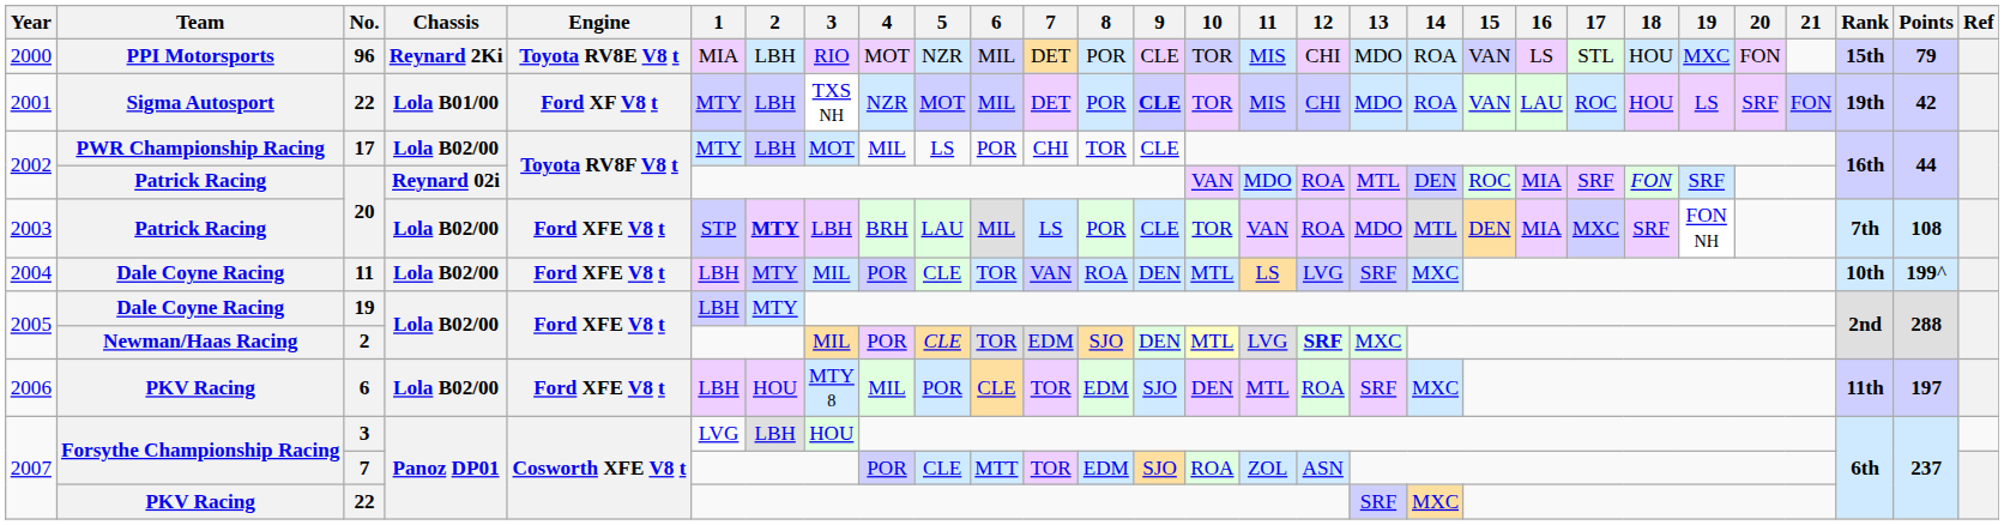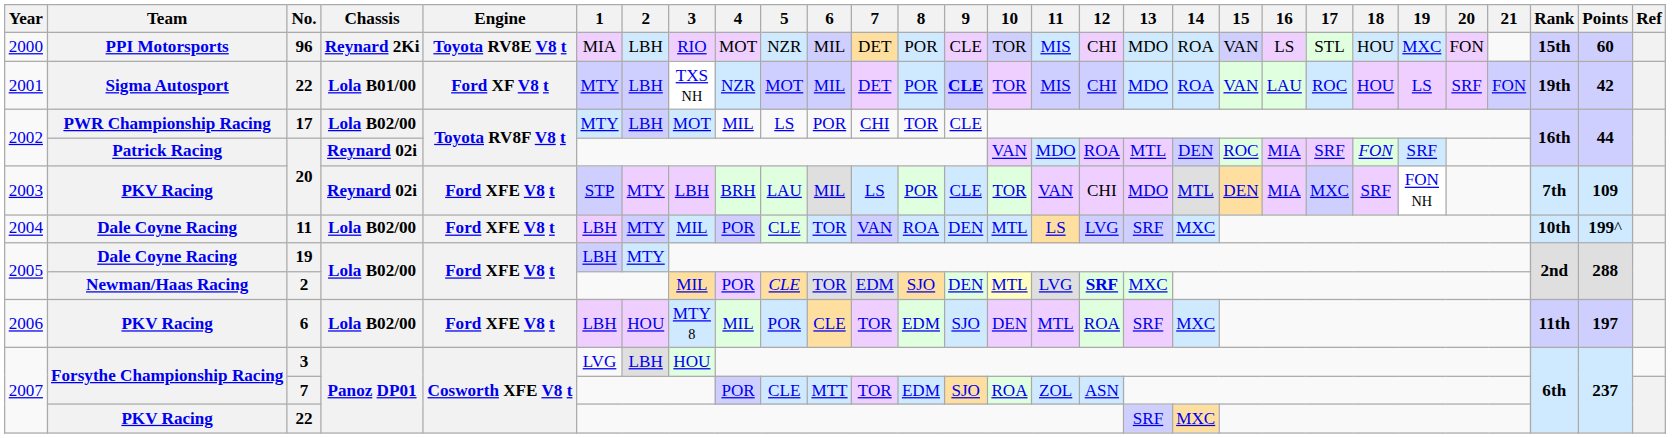 <table class="wikitable" style="text-align:center; font-size:85%">
 <tr>
 <th>Year</th>
 <th>Team</th>
 <th>No.</th>
 <th>Chassis</th>
 <th>Engine</th>
 <th>1</th>
 <th>2</th>
 <th>3</th>
 <th>4</th>
 <th>5</th>
 <th>6</th>
 <th>7</th>
 <th>8</th>
 <th>9</th>
 <th>10</th>
 <th>11</th>
 <th>12</th>
 <th>13</th>
 <th>14</th>
 <th>15</th>
 <th>16</th>
 <th>17</th>
 <th>18</th>
 <th>19</th>
 <th>20</th>
 <th>21</th>
 <th>Rank</th>
 <th>Points</th>
 <th>Ref</th>
 </tr>
 <tr>
 <td><a href='#'>2000</a></td>
 <th nowrap><a href='#'>PPI Motorsports</a></th>
 <th>96</th>
 <th nowrap><a href='#'>Reynard</a> 2Ki</th>
 <th nowrap><a href='#'>Toyota</a> RV8E <a href='#'>V8</a> <a href='#'>t</a></th>
 <td style="background:#EFCFFF;">MIA<br></td>
 <td style="background:#CFEAFF;">LBH<br></td>
 <td style="background:#EFCFFF;"><a href='#'>RIO</a><br></td>
 <td style="background:#EFCFFF;">MOT<br></td>
 <td style="background:#CFEAFF;">NZR<br></td>
 <td style="background:#CFCFFF;">MIL<br></td>
 <td style="background:#FFDF9F;">DET<br></td>
 <td style="background:#CFEAFF;">POR<br></td>
 <td style="background:#EFCFFF;">CLE<br></td>
 <td style="background:#CFCFFF;">TOR<br></td>
 <td style="background:#CFEAFF;"><a href='#'>MIS</a><br></td>
 <td style="background:#EFCFFF;">CHI<br></td>
 <td style="background:#CFEAFF;">MDO<br></td>
 <td style="background:#CFEAFF;">ROA<br></td>
 <td style="background:#CFCFFF;">VAN<br></td>
 <td style="background:#EFCFFF;">LS<br></td>
 <td style="background:#dfffdf;">STL<br></td>
 <td style="background:#CFEAFF;">HOU<br></td>
 <td style="background:#CFEAFF;"><a href='#'>MXC</a><br></td>
 <td style="background:#EFCFFF;">FON<br></td>
 <td></td>
 <td style="background:#CFCFFF;"><strong>15th</strong></td>
-<td style="background:#CFCFFF;"><strong>79</strong></td>
+<td style="background:#CFCFFF;"><strong>60</strong></td>
 <th></th>
 </tr>
 <tr>
 <td><a href='#'>2001</a></td>
 <th nowrap><a href='#'>Sigma Autosport</a></th>
 <th>22</th>
 <th nowrap><a href='#'>Lola</a> B01/00</th>
 <th nowrap><a href='#'>Ford</a> XF <a href='#'>V8</a> <a href='#'>t</a></th>
 <td style="background:#CFCFFF;"><a href='#'>MTY</a><br></td>
 <td style="background:#CFCFFF;"><a href='#'>LBH</a><br></td>
 <td style="background:#FFFFFF;"><a href='#'>TXS</a><br><small>NH</small></td>
 <td style="background:#CFEAFF;"><a href='#'>NZR</a><br></td>
 <td style="background:#CFCFFF;"><a href='#'>MOT</a><br></td>
 <td style="background:#CFCFFF;"><a href='#'>MIL</a><br></td>
 <td style="background:#efcfff;"><a href='#'>DET</a><br></td>
 <td style="background:#CFEAFF;"><a href='#'>POR</a><br></td>
 <td style="background:#CFCFFF;"><strong><a href='#'>CLE</a><br></strong></td>
 <td style="background:#efcfff;"><a href='#'>TOR</a><br></td>
 <td style="background:#CFCFFF;"><a href='#'>MIS</a><br></td>
 <td style="background:#CFCFFF;"><a href='#'>CHI</a><br></td>
 <td style="background:#CFEAFF;"><a href='#'>MDO</a><br></td>
 <td style="background:#CFEAFF;"><a href='#'>ROA</a><br></td>
 <td style="background:#dfffdf;"><a href='#'>VAN</a><br></td>
 <td style="background:#dfffdf;"><a href='#'>LAU</a><br></td>
 <td style="background:#CFEAFF;"><a href='#'>ROC</a><br></td>
 <td style="background:#efcfff;"><a href='#'>HOU</a><br></td>
 <td style="background:#efcfff;"><a href='#'>LS</a><br></td>
 <td style="background:#efcfff;"><a href='#'>SRF</a><br></td>
 <td style="background:#CFCFFF;"><a href='#'>FON</a><br></td>
 <td style="background:#CFCFFF;"><strong>19th</strong></td>
 <td style="background:#CFCFFF;"><strong>42</strong></td>
 <th></th>
 </tr>
 <tr>
 <td rowspan=2><a href='#'>2002</a></td>
 <th nowrap><a href='#'>PWR Championship Racing</a></th>
 <th>17</th>
 <th nowrap><a href='#'>Lola</a> B02/00</th>
 <th rowspan=2 nowrap><a href='#'>Toyota</a> RV8F <a href='#'>V8</a> <a href='#'>t</a></th>
 <td style="background:#CFEAFF;"><a href='#'>MTY</a><br></td>
 <td style="background:#CFCFFF;"><a href='#'>LBH</a><br></td>
 <td style="background:#CFEAFF;"><a href='#'>MOT</a><br></td>
 <td><a href='#'>MIL</a></td>
 <td><a href='#'>LS</a></td>
 <td><a href='#'>POR</a></td>
 <td><a href='#'>CHI</a></td>
 <td><a href='#'>TOR</a></td>
 <td><a href='#'>CLE</a></td>
 <td colspan=12></td>
 <td rowspan=2 style="background:#CFCFFF;"><strong>16th</strong></td>
 <td rowspan=2 style="background:#CFCFFF;"><strong>44</strong></td>
 <th rowspan=2></th>
 </tr>
 <tr>
 <th nowrap><a href='#'>Patrick Racing</a></th>
 <th rowspan=2>20</th>
 <th nowrap><a href='#'>Reynard</a> 02i</th>
 <td colspan=9></td>
 <td style="background:#EFCFFF;"><a href='#'>VAN</a><br></td>
 <td style="background:#CFEAFF;"><a href='#'>MDO</a><br></td>
 <td style="background:#EFCFFF;"><a href='#'>ROA</a><br></td>
 <td style="background:#EFCFFF;"><a href='#'>MTL</a><br></td>
 <td style="background:#CFCFFF;"><a href='#'>DEN</a><br></td>
 <td style="background:#DFFFDF;"><a href='#'>ROC</a><br></td>
 <td style="background:#EFCFFF;"><a href='#'>MIA</a><br></td>
 <td style="background:#EFCFFF;"><a href='#'>SRF</a><br></td>
 <td style="background:#DFFFDF;"><em><a href='#'>FON</a></em><br></td>
 <td style="background:#CFEAFF;"><a href='#'>SRF</a><br></td>
 <td colspan=2></td>
 </tr>
 <tr>
 <td><a href='#'>2003</a></td>
-<th nowrap><a href='#'>Patrick Racing</a></th>
-<th nowrap><a href='#'>Lola</a> B02/00</th>
+<th nowrap><a href='#'>PKV Racing</a></th>
+<th nowrap><a href='#'>Reynard</a> 02i</th>
 <th nowrap><a href='#'>Ford</a> XFE <a href='#'>V8</a> <a href='#'>t</a></th>
 <td style="background:#CFCFFF;"><a href='#'>STP</a><br></td>
-<td style="background:#EFCFFF;"><strong><a href='#'>MTY</a><br></strong></td>
+<td style="background:#EFCFFF;"><a href='#'>MTY</a><br></td>
 <td style="background:#EFCFFF;"><a href='#'>LBH</a><br></td>
 <td style="background:#DFFFDF;"><a href='#'>BRH</a><br></td>
 <td style="background:#DFFFDF;"><a href='#'>LAU</a><br></td>
 <td style="background:#DFDFDF;"><a href='#'>MIL</a><br></td>
 <td style="background:#CFEAFF;"><a href='#'>LS</a><br></td>
 <td style="background:#DFFFDF;"><a href='#'>POR</a><br></td>
 <td style="background:#CFEAFF;"><a href='#'>CLE</a><br></td>
 <td style="background:#DFFFDF;"><a href='#'>TOR</a><br></td>
 <td style="background:#EFCFFF;"><a href='#'>VAN</a><br></td>
-<td style="background:#EFCFFF;"><a href='#'>ROA</a><br></td>
+<td style="background:#EFCFFF;">CHI<br></td>
 <td style="background:#EFCFFF;"><a href='#'>MDO</a><br></td>
 <td style="background:#DFDFDF;"><a href='#'>MTL</a><br></td>
 <td style="background:#FFDF9F;"><a href='#'>DEN</a><br></td>
 <td style="background:#EFCFFF;"><a href='#'>MIA</a><br></td>
 <td style="background:#CFCFFF;"><a href='#'>MXC</a><br></td>
 <td style="background:#EFCFFF;"><a href='#'>SRF</a><br></td>
 <td style="background:#FFFFFF;"><a href='#'>FON</a><br><small>NH</small></td>
 <td colspan=2></td>
 <td style="background:#CFEAFF;"><strong>7th</strong></td>
-<td style="background:#CFEAFF;"><strong>108</strong></td>
+<td style="background:#CFEAFF;"><strong>109</strong></td>
 <th></th>
 </tr>
 <tr>
 <td><a href='#'>2004</a></td>
 <th nowrap><a href='#'>Dale Coyne Racing</a></th>
 <th>11</th>
 <th nowrap><a href='#'>Lola</a> B02/00</th>
 <th nowrap><a href='#'>Ford</a> XFE <a href='#'>V8</a> <a href='#'>t</a></th>
 <td style="background:#EFCFFF;"><a href='#'>LBH</a><br></td>
 <td style="background:#CFCFFF;"><a href='#'>MTY</a><br></td>
 <td style="background:#CFEAFF;"><a href='#'>MIL</a><br></td>
 <td style="background:#CFCFFF;"><a href='#'>POR</a><br></td>
 <td style="background:#DFFFDF;"><a href='#'>CLE</a><br></td>
 <td style="background:#CFEAFF;"><a href='#'>TOR</a><br></td>
 <td style="background:#CFCFFF;"><a href='#'>VAN</a><br></td>
 <td style="background:#CFEAFF;"><a href='#'>ROA</a><br></td>
 <td style="background:#CFEAFF;"><a href='#'>DEN</a><br></td>
 <td style="background:#CFEAFF;"><a href='#'>MTL</a><br></td>
 <td style="background:#FFDF9F;"><a href='#'>LS</a><br></td>
 <td style="background:#CFCFFF;"><a href='#'>LVG</a><br></td>
 <td style="background:#CFCFFF;"><a href='#'>SRF</a><br></td>
 <td style="background:#CFEAFF;"><a href='#'>MXC</a><br></td>
 <td colspan=7></td>
 <td style="background:#CFEAFF;"><strong>10th</strong></td>
 <td style="background:#CFEAFF;"><strong>199</strong>^</td>
 <th></th>
 </tr>
 <tr>
 <td rowspan=2><a href='#'>2005</a></td>
 <th nowrap><a href='#'>Dale Coyne Racing</a></th>
 <th>19</th>
 <th rowspan=2 nowrap><a href='#'>Lola</a> B02/00</th>
 <th rowspan=2 nowrap><a href='#'>Ford</a> XFE <a href='#'>V8</a> <a href='#'>t</a></th>
 <td style="background:#CFCFFF;"><a href='#'>LBH</a><br></td>
 <td style="background:#CFEAFF;"><a href='#'>MTY</a><br></td>
 <td colspan=19></td>
 <td rowspan=2 style="background:#DFDFDF;"><strong>2nd</strong></td>
 <td rowspan=2 style="background:#DFDFDF;"><strong>288</strong></td>
 <th rowspan=2></th>
 </tr>
 <tr>
 <th nowrap><a href='#'>Newman/Haas Racing</a></th>
 <th>2</th>
 <td colspan=2></td>
 <td style="background:#FFDF9F;"><a href='#'>MIL</a><br></td>
 <td style="background:#EFCFFF;"><a href='#'>POR</a><br></td>
 <td style="background:#FFDF9F;"><em><a href='#'>CLE</a></em><br></td>
 <td style="background:#DFDFDF;"><a href='#'>TOR</a><br></td>
 <td style="background:#DFDFDF;"><a href='#'>EDM</a><br></td>
 <td style="background:#FFDF9F;"><a href='#'>SJO</a><br></td>
 <td style="background:#DFFFDF;"><a href='#'>DEN</a><br></td>
 <td style="background:#FFFFBF;"><a href='#'>MTL</a><br></td>
 <td style="background:#DFDFDF;"><a href='#'>LVG</a><br></td>
 <td style="background:#DFFFDF;"><strong><a href='#'>SRF</a></strong><br></td>
 <td style="background:#DFFFDF;"><a href='#'>MXC</a><br></td>
 <td colspan=8></td>
 </tr>
 <tr>
 <td><a href='#'>2006</a></td>
 <th nowrap><a href='#'>PKV Racing</a></th>
 <th>6</th>
 <th nowrap><a href='#'>Lola</a> B02/00</th>
 <th nowrap><a href='#'>Ford</a> XFE <a href='#'>V8</a> <a href='#'>t</a></th>
 <td style="background:#EFCFFF;"><a href='#'>LBH</a><br></td>
 <td style="background:#EFCFFF;"><a href='#'>HOU</a><br></td>
 <td style="background:#CFEAFF;"><a href='#'>MTY</a><br><small>8 </small></td>
 <td style="background:#DFFFDF;"><a href='#'>MIL</a><br></td>
 <td style="background:#CFEAFF;"><a href='#'>POR</a><br></td>
 <td style="background:#FFDF9F;"><a href='#'>CLE</a><br></td>
 <td style="background:#EFCFFF;"><a href='#'>TOR</a><br></td>
 <td style="background:#DFFFDF;"><a href='#'>EDM</a><br></td>
 <td style="background:#CFEAFF;"><a href='#'>SJO</a><br></td>
 <td style="background:#EFCFFF;"><a href='#'>DEN</a><br></td>
 <td style="background:#EFCFFF;"><a href='#'>MTL</a><br></td>
 <td style="background:#DFFFDF;"><a href='#'>ROA</a><br></td>
 <td style="background:#EFCFFF;"><a href='#'>SRF</a><br></td>
 <td style="background:#CFEAFF;"><a href='#'>MXC</a><br></td>
 <td colspan=7></td>
 <td style="background:#CFCFFF;"><strong>11th</strong></td>
 <td style="background:#CFCFFF;"><strong>197</strong></td>
 <th></th>
 </tr>
 <tr>
 <td rowspan=3><a href='#'>2007</a></td>
 <th nowrap rowspan=2><a href='#'>Forsythe Championship Racing</a></th>
 <th>3</th>
 <th rowspan=3 nowrap><a href='#'>Panoz</a> <a href='#'>DP01</a></th>
 <th rowspan=3 nowrap><a href='#'>Cosworth</a> XFE <a href='#'>V8</a> <a href='#'>t</a></th>
 <td><a href='#'>LVG</a></td>
 <td style="background:#DFDFDF;"><a href='#'>LBH</a><br></td>
 <td style="background:#DFFFDF;"><a href='#'>HOU</a><br></td>
 <td colspan=18></td>
 <td rowspan=3 style="background:#CFEAFF;"><strong>6th</strong></td>
 <td rowspan=3 style="background:#CFEAFF;"><strong>237</strong></td>
 </tr>
 <tr>
 <th>7</th>
 <td colspan=3></td>
 <td style="background:#CFCFFF;"><a href='#'>POR</a><br></td>
 <td style="background:#CFEAFF;"><a href='#'>CLE</a><br></td>
 <td style="background:#CFEAFF;"><a href='#'>MTT</a><br></td>
 <td style="background:#EFCFFF;"><a href='#'>TOR</a><br></td>
 <td style="background:#CFEAFF;"><a href='#'>EDM</a><br></td>
 <td style="background:#FFDF9F;"><a href='#'>SJO</a><br></td>
 <td style="background:#DFFFDF;"><a href='#'>ROA</a><br></td>
 <td style="background:#CFEAFF;"><a href='#'>ZOL</a><br></td>
 <td style="background:#CFEAFF;"><a href='#'>ASN</a><br></td>
 <td colspan=9></td>
 <th rowspan=3></th>
 </tr>
 <tr>
 <th nowrap><a href='#'>PKV Racing</a></th>
 <th>22</th>
 <td colspan=12></td>
 <td style="background:#CFCFFF;"><a href='#'>SRF</a><br></td>
 <td style="background:#FFDF9F;"><a href='#'>MXC</a><br></td>
 <td colspan=7></td>
 </tr>
 </table>
